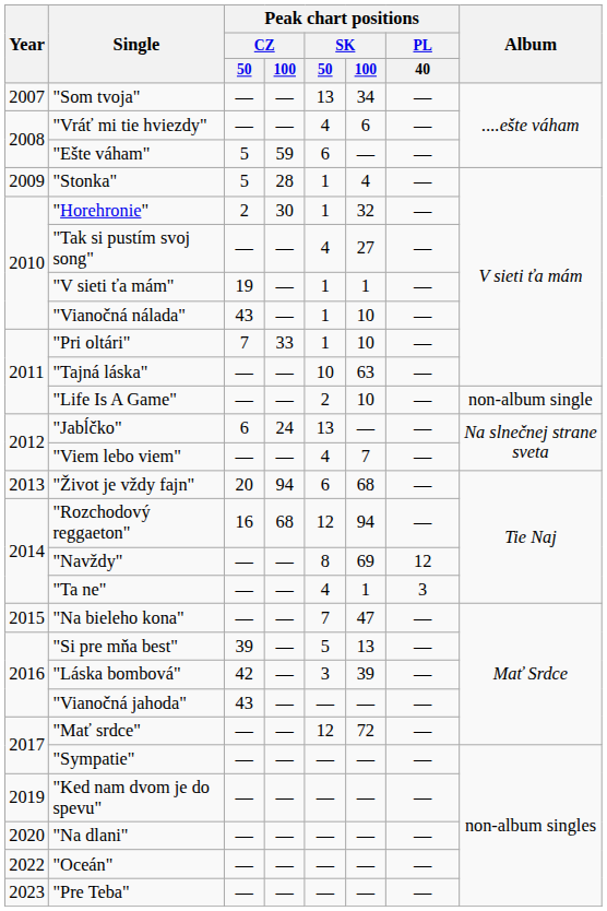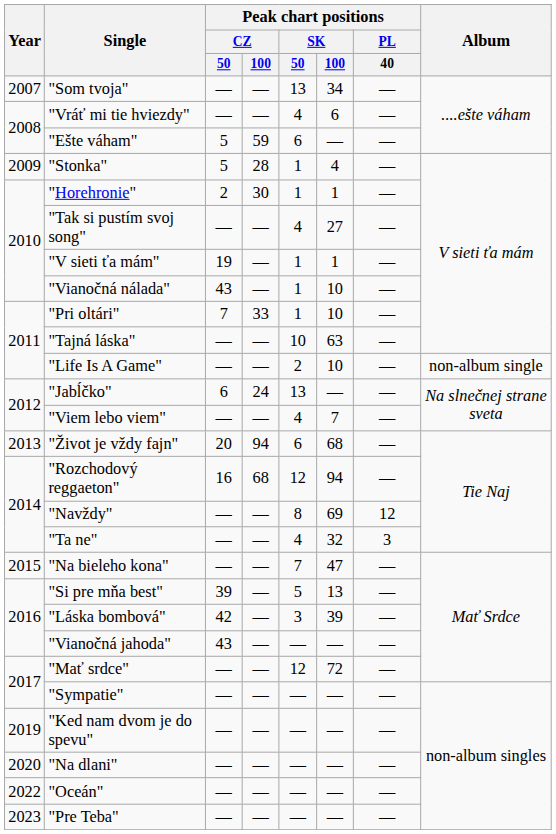 <table class="wikitable">
 <tr>
 <th rowspan="3" width="30">Year</th>
 <th rowspan="3" width="150">Single</th>
 <th colspan="5" width="120">Peak chart positions</th>
 <th rowspan="3" width="120">Album</th>
 </tr>
 <tr style="font-size:smaller;">
 <th colspan="2" width="60"><a href='#'>CZ</a></th>
 <th colspan="2" width="60"><a href='#'>SK</a></th>
 <th colspan="1" width="60"><a href='#'>PL</a></th>
 </tr>
 <tr style="font-size:smaller;">
 <th width="30"><a href='#'>50</a></th>
 <th width="30"><a href='#'>100</a></th>
 <th width="30"><a href='#'>50</a></th>
 <th width="30"><a href='#'>100</a></th>
 <th width="30">40</th>
 </tr>
 <tr 34>
 <td ro1wspan="1">2007</td>
 <td>"Som tvoja"</td>
 <td align="center">—</td>
 <td align="center">—</td>
 <td align="center">13</td>
 <td align="center">34</td>
 <td align="center">—</td>
 <td rowspan="3" align="center"><em>....ešte váham</em></td>
 </tr>
 <tr rf>
 <td rowspan="2" rowvspan="3">2008</td>
 <td>"Vráť mi tie hviezdy"</td>
 <td align="center">—</td>
 <td align="center">—</td>
 <td align="center">4</td>
 <td align="center">6</td>
 <td align="center">—</td>
 </tr>
 <tr>
 <td>"Ešte váham"</td>
 <td align="center">5</td>
 <td align="center">59</td>
 <td align="center">6</td>
 <td align="center">—</td>
 <td align="center">—</td>
 </tr>
 <tr>
 <td rowspan="1">2009</td>
 <td>"Stonka"</td>
 <td align="center">5</td>
 <td align="center">28</td>
 <td align="center">1</td>
 <td align="center">4</td>
 <td align="center">—</td>
 <td rowspan="7" align="center"><em>V sieti ťa mám</em></td>
 </tr>
 <tr>
 <td rowspan="4">2010</td>
 <td>"<a href='#'>Horehronie</a>"</td>
 <td align="center">2</td>
 <td align="center">30</td>
 <td align="center">1</td>
-<td align="center">32</td>
+<td align="center">1</td>
 <td align="center">—</td>
 </tr>
 <tr>
 <td>"Tak si pustím svoj song"</td>
 <td align="center">—</td>
 <td align="center">—</td>
 <td align="center">4</td>
 <td align="center">27</td>
 <td align="center">—</td>
 </tr>
 <tr>
 <td>"V sieti ťa mám"</td>
 <td align="center">19</td>
 <td align="center">—</td>
 <td align="center">1</td>
 <td align="center">1</td>
 <td align="center">—</td>
 </tr>
 <tr>
 <td>"Vianočná nálada"</td>
 <td align="center">43</td>
 <td align="center">—</td>
 <td align="center">1</td>
 <td align="center">10</td>
 <td align="center">—</td>
 </tr>
 <tr>
 <td rowspan="3">2011</td>
 <td>"Pri oltári"</td>
 <td align="center">7</td>
 <td align="center">33</td>
 <td align="center">1</td>
 <td align="center">10</td>
 <td align="center">—</td>
 </tr>
 <tr>
 <td>"Tajná láska"</td>
 <td align="center">—</td>
 <td align="center">—</td>
 <td align="center">10</td>
 <td align="center">63</td>
 <td align="center">—</td>
 </tr>
 <tr>
 <td>"Life Is A Game"</td>
 <td align="center">—</td>
 <td align="center">—</td>
 <td align="center">2</td>
 <td align="center">10</td>
 <td align="center">—</td>
 <td rowspan="1" align="center">non-album single</td>
 </tr>
 <tr>
 <td rowspan="2">2012</td>
 <td>"Jabĺčko"</td>
 <td align="center">6</td>
 <td align="center">24</td>
 <td align="center">13</td>
 <td align="center">—</td>
 <td align="center">—</td>
 <td rowspan="2" align="center"><em>Na slnečnej strane sveta</em></td>
 </tr>
 <tr>
 <td>"Viem lebo viem"</td>
 <td align="center">—</td>
 <td align="center">—</td>
 <td align="center">4</td>
 <td align="center">7</td>
 <td align="center">—</td>
 </tr>
 <tr>
 <td>2013</td>
 <td>"Život je vždy fajn"</td>
 <td align="center">20</td>
 <td align="center">94</td>
 <td align="center">6</td>
 <td align="center">68</td>
 <td align="center">—</td>
 <td rowspan="4" align="center"><em>Tie Naj</em></td>
 </tr>
 <tr>
 <td rowspan="3">2014</td>
 <td>"Rozchodový reggaeton"</td>
 <td align="center">16</td>
 <td align="center">68</td>
 <td align="center">12</td>
 <td align="center">94</td>
 <td align="center">—</td>
 </tr>
 <tr>
 <td>"Navždy"</td>
 <td align="center">—</td>
 <td align="center">—</td>
 <td align="center">8</td>
 <td align="center">69</td>
 <td align="center">12</td>
 </tr>
 <tr>
 <td>"Ta ne"</td>
 <td align="center">—</td>
 <td align="center">—</td>
 <td align="center">4</td>
-<td align="center">1</td>
+<td align="center">32</td>
 <td align="center">3</td>
 </tr>
 <tr>
 <td>2015</td>
 <td>"Na bieleho kona"</td>
 <td align="center">—</td>
 <td align="center">—</td>
 <td align="center">7</td>
 <td align="center">47</td>
 <td align="center">—</td>
 <td rowspan="5" align="center"><em>Mať Srdce</em></td>
 </tr>
 <tr>
 <td rowspan="3">2016</td>
 <td>"Si pre mňa best"</td>
 <td align="center">39</td>
 <td align="center">—</td>
 <td align="center">5</td>
 <td align="center">13</td>
 <td align="center">—</td>
 </tr>
 <tr>
 <td>"Láska bombová"</td>
 <td align="center">42</td>
 <td align="center">—</td>
 <td align="center">3</td>
 <td align="center">39</td>
 <td align="center">—</td>
 </tr>
 <tr>
 <td>"Vianočná jahoda"</td>
 <td align="center">43</td>
 <td align="center">—</td>
 <td align="center">—</td>
 <td align="center">—</td>
 <td align="center">—</td>
 </tr>
 <tr>
 <td rowspan="2">2017</td>
 <td>"Mať srdce"</td>
 <td align="center">—</td>
 <td align="center">—</td>
 <td align="center">12</td>
 <td align="center">72</td>
 <td align="center">—</td>
 </tr>
 <tr>
 <td>"Sympatie"</td>
 <td align="center">—</td>
 <td align="center">—</td>
 <td align="center">—</td>
 <td align="center">—</td>
 <td align="center">—</td>
 <td rowspan="5" align="center">non-album singles</td>
 </tr>
 <tr>
 <td>2019</td>
 <td>"Ked nam dvom je do spevu"</td>
 <td align="center">—</td>
 <td align="center">—</td>
 <td align="center">—</td>
 <td align="center">—</td>
 <td align="center">—</td>
 </tr>
 <tr>
 <td>2020</td>
 <td>"Na dlani"</td>
 <td align="center">—</td>
 <td align="center">—</td>
 <td align="center">—</td>
 <td align="center">—</td>
 <td align="center">—</td>
 </tr>
 <tr>
 <td>2022</td>
 <td>"Oceán"</td>
 <td align="center">—</td>
 <td align="center">—</td>
 <td align="center">—</td>
 <td align="center">—</td>
 <td align="center">—</td>
 </tr>
 <tr>
 <td>2023</td>
 <td>"Pre Teba"</td>
 <td align="center">—</td>
 <td align="center">—</td>
 <td align="center">—</td>
 <td align="center">—</td>
 <td align="center">—</td>
 </tr>
 </table>
